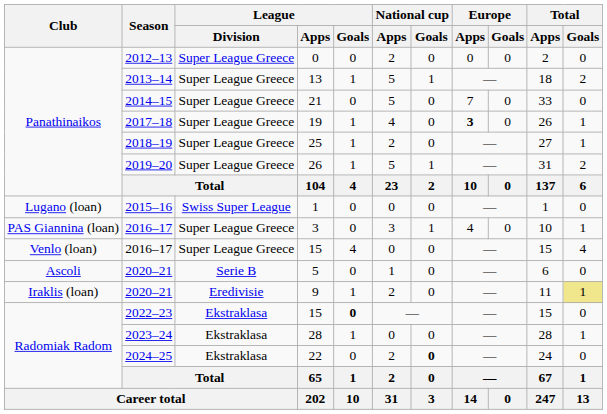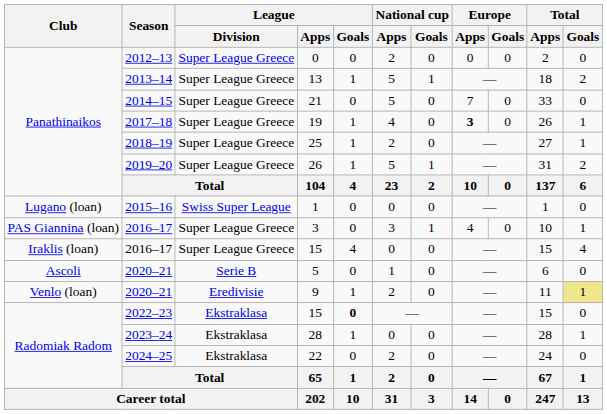 <table class="wikitable" style="text-align: center">
 <tr>
 <th rowspan=2>Club</th>
 <th rowspan=2>Season</th>
 <th colspan=3>League</th>
 <th colspan=2>National cup</th>
 <th colspan=2>Europe</th>
 <th colspan=2>Total</th>
 </tr>
 <tr>
 <th>Division</th>
 <th>Apps</th>
 <th>Goals</th>
 <th>Apps</th>
 <th>Goals</th>
 <th>Apps</th>
 <th>Goals</th>
 <th>Apps</th>
 <th>Goals</th>
 </tr>
 <tr>
 <td rowspan=7><a href='#'>Panathinaikos</a></td>
 <td><a href='#'>2012–13</a></td>
 <td><a href='#'>Super League Greece</a></td>
 <td>0</td>
 <td>0</td>
 <td>2</td>
 <td>0</td>
 <td>0</td>
 <td>0</td>
 <td>2</td>
 <td>0</td>
 </tr>
 <tr>
 <td><a href='#'>2013–14</a></td>
 <td>Super League Greece</td>
 <td>13</td>
 <td>1</td>
 <td>5</td>
 <td>1</td>
 <td colspan=2>—</td>
 <td>18</td>
 <td>2</td>
 </tr>
 <tr>
 <td><a href='#'>2014–15</a></td>
 <td>Super League Greece</td>
 <td>21</td>
 <td>0</td>
 <td>5</td>
 <td>0</td>
 <td>7</td>
 <td>0</td>
 <td>33</td>
 <td>0</td>
 </tr>
 <tr>
 <td><a href='#'>2017–18</a></td>
 <td>Super League Greece</td>
 <td>19</td>
 <td>1</td>
 <td>4</td>
 <td>0</td>
 <td><strong>3</strong></td>
 <td>0</td>
 <td>26</td>
 <td>1</td>
 </tr>
 <tr>
 <td><a href='#'>2018–19</a></td>
 <td>Super League Greece</td>
 <td>25</td>
 <td>1</td>
 <td>2</td>
 <td>0</td>
 <td colspan=2>—</td>
 <td>27</td>
 <td>1</td>
 </tr>
 <tr>
 <td><a href='#'>2019–20</a></td>
 <td>Super League Greece</td>
 <td>26</td>
 <td>1</td>
 <td>5</td>
 <td>1</td>
 <td colspan=2>—</td>
 <td>31</td>
 <td>2</td>
 </tr>
 <tr>
 <th colspan=2>Total</th>
 <th>104</th>
 <th>4</th>
 <th>23</th>
 <th>2</th>
 <th>10</th>
 <th>0</th>
 <th>137</th>
 <th>6</th>
 </tr>
 <tr>
 <td><a href='#'>Lugano</a> (loan)</td>
 <td><a href='#'>2015–16</a></td>
 <td><a href='#'>Swiss Super League</a></td>
 <td>1</td>
 <td>0</td>
 <td>0</td>
 <td>0</td>
 <td colspan=2>—</td>
 <td>1</td>
 <td>0</td>
 </tr>
 <tr>
 <td><a href='#'>PAS Giannina</a> (loan)</td>
 <td><a href='#'>2016–17</a></td>
 <td>Super League Greece</td>
 <td>3</td>
 <td>0</td>
 <td>3</td>
 <td>1</td>
 <td>4</td>
 <td>0</td>
 <td>10</td>
 <td>1</td>
 </tr>
 <tr>
-<td><a href='#'>Venlo</a> (loan)</td>
+<td><a href='#'>Iraklis</a> (loan)</td>
 <td>2016–17</td>
 <td>Super League Greece</td>
 <td>15</td>
 <td>4</td>
 <td>0</td>
 <td>0</td>
 <td colspan=2>—</td>
 <td>15</td>
 <td>4</td>
 </tr>
 <tr>
 <td><a href='#'>Ascoli</a></td>
 <td><a href='#'>2020–21</a></td>
 <td><a href='#'>Serie B</a></td>
 <td>5</td>
 <td>0</td>
 <td>1</td>
 <td>0</td>
 <td colspan=2>—</td>
 <td>6</td>
 <td>0</td>
 </tr>
 <tr>
-<td><a href='#'>Iraklis</a> (loan)</td>
+<td><a href='#'>Venlo</a> (loan)</td>
 <td><a href='#'>2020–21</a></td>
 <td><a href='#'>Eredivisie</a></td>
 <td>9</td>
 <td>1</td>
 <td>2</td>
 <td>0</td>
 <td colspan=2>—</td>
 <td>11</td>
 <td style="background: khaki;">1</td>
 </tr>
 <tr>
 <td rowspan="4"><a href='#'>Radomiak Radom</a></td>
 <td><a href='#'>2022–23</a></td>
 <td><a href='#'>Ekstraklasa</a></td>
 <td>15</td>
 <td><strong>0</strong></td>
 <td colspan=2>—</td>
 <td colspan=2>—</td>
 <td>15</td>
 <td>0</td>
 </tr>
 <tr>
 <td><a href='#'>2023–24</a></td>
 <td>Ekstraklasa</td>
 <td>28</td>
 <td>1</td>
 <td>0</td>
 <td>0</td>
 <td colspan=2>—</td>
 <td>28</td>
 <td>1</td>
 </tr>
 <tr>
 <td><a href='#'>2024–25</a></td>
 <td>Ekstraklasa</td>
 <td>22</td>
 <td>0</td>
 <td>2</td>
-<td><strong>0</strong></td>
+<td>0</td>
 <td colspan=2>—</td>
 <td>24</td>
 <td>0</td>
 </tr>
 <tr>
 <th colspan=2>Total</th>
 <th>65</th>
 <th>1</th>
 <th>2</th>
 <th>0</th>
 <th colspan=2>—</th>
 <th>67</th>
 <th>1</th>
 </tr>
 <tr>
 <th colspan=3>Career total</th>
 <th>202</th>
 <th>10</th>
 <th>31</th>
 <th>3</th>
 <th>14</th>
 <th>0</th>
 <th>247</th>
 <th>13</th>
 </tr>
 </table>
